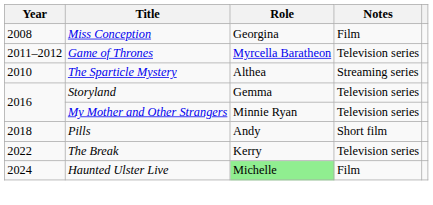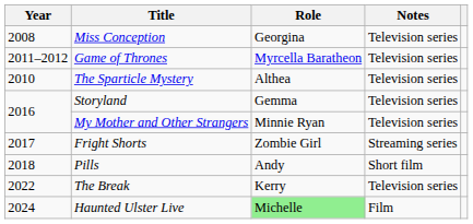 <table class="wikitable sortable">
 <tr>
 <th>Year</th>
 <th>Title</th>
 <th>Role</th>
 <th>Notes</th>
 <th class="unsortable"></th>
 </tr>
 <tr>
 <td>2008</td>
 <td><em><a href='#'>Miss Conception</a></em></td>
 <td>Georgina</td>
-<td>Film</td>
+<td>Television series</td>
 <td></td>
 </tr>
 <tr>
 <td>2011–2012</td>
 <td><em><a href='#'>Game of Thrones</a></em></td>
 <td><a href='#'>Myrcella Baratheon</a></td>
 <td>Television series</td>
 <td></td>
 </tr>
 <tr>
 <td>2010</td>
 <td><em><a href='#'>The Sparticle Mystery</a></em></td>
 <td>Althea</td>
-<td>Streaming series</td>
+<td>Television series</td>
 <td></td>
 </tr>
 <tr>
 <td rowspan="2">2016</td>
 <td><em>Storyland</em></td>
 <td>Gemma</td>
 <td>Television series</td>
 <td></td>
 </tr>
 <tr>
 <td><em><a href='#'>My Mother and Other Strangers</a></em></td>
 <td>Minnie Ryan</td>
 <td>Television series</td>
+<td></td>
+</tr>
+<tr>
+<td>2017</td>
+<td><em>Fright Shorts</em></td>
+<td>Zombie Girl</td>
+<td>Streaming series</td>
 <td></td>
 </tr>
 <tr>
 <td>2018</td>
 <td><em>Pills</em></td>
 <td>Andy</td>
 <td>Short film</td>
 <td></td>
 </tr>
 <tr>
 <td>2022</td>
 <td><em>The Break</em></td>
 <td>Kerry</td>
 <td>Television series</td>
 <td></td>
 </tr>
 <tr>
 <td>2024</td>
 <td><em>Haunted Ulster Live</em></td>
 <td style="background: lightgreen;">Michelle</td>
 <td>Film</td>
 <td></td>
 </tr>
 </table>
